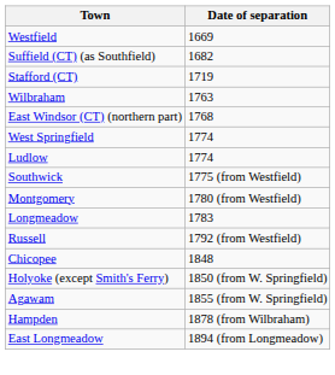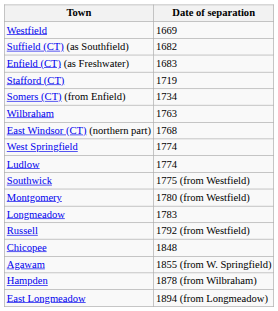 <table class="wikitable" style="float:left;margin-right:1rem;">
 <tr>
 <th>Town</th>
 <th>Date of separation</th>
 </tr>
 <tr>
 <td><a href='#'>Westfield</a></td>
 <td>1669</td>
 </tr>
 <tr>
 <td><a href='#'>Suffield (CT)</a> (as Southfield)</td>
 <td>1682</td>
 </tr>
 <tr>
+<td><a href='#'>Enfield (CT)</a> (as Freshwater)</td>
+<td>1683</td>
+</tr>
+<tr>
 <td><a href='#'>Stafford (CT)</a></td>
 <td>1719</td>
+</tr>
+<tr>
+<td><a href='#'>Somers (CT)</a> (from Enfield)</td>
+<td>1734</td>
 </tr>
 <tr>
 <td><a href='#'>Wilbraham</a></td>
 <td>1763</td>
 </tr>
 <tr>
 <td><a href='#'>East Windsor (CT)</a> (northern part)</td>
 <td>1768</td>
 </tr>
 <tr>
 <td><a href='#'>West Springfield</a></td>
 <td>1774</td>
 </tr>
 <tr>
 <td><a href='#'>Ludlow</a></td>
 <td>1774</td>
 </tr>
 <tr>
 <td><a href='#'>Southwick</a></td>
 <td>1775 (from Westfield)</td>
 </tr>
 <tr>
 <td><a href='#'>Montgomery</a></td>
 <td>1780 (from Westfield)</td>
 </tr>
 <tr>
 <td><a href='#'>Longmeadow</a></td>
 <td>1783</td>
 </tr>
 <tr>
 <td><a href='#'>Russell</a></td>
 <td>1792 (from Westfield)</td>
 </tr>
 <tr>
 <td><a href='#'>Chicopee</a></td>
 <td>1848</td>
 </tr>
 <tr>
-<td><a href='#'>Holyoke</a> (except <a href='#'>Smith's Ferry</a>)</td>
-<td>1850 (from W. Springfield)</td>
-</tr>
-<tr>
 <td><a href='#'>Agawam</a></td>
 <td>1855 (from W. Springfield)</td>
 </tr>
 <tr>
 <td><a href='#'>Hampden</a></td>
 <td>1878 (from Wilbraham)</td>
 </tr>
 <tr>
 <td><a href='#'>East Longmeadow</a></td>
 <td>1894 (from Longmeadow)</td>
 </tr>
 </table>
